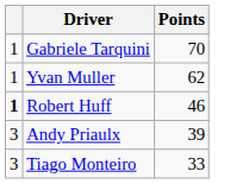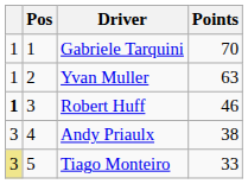 <table class="wikitable" style="font-size: 95%;">
 <tr>
 <th></th>
+<th>Pos</th>
 <th>Driver</th>
 <th>Points</th>
 </tr>
 <tr>
 <td align="left"> 1</td>
+<td>1</td>
 <td> <a href='#'>Gabriele Tarquini</a></td>
 <td align="right">70</td>
 </tr>
 <tr>
 <td align="left"> 1</td>
+<td>2</td>
 <td> <a href='#'>Yvan Muller</a></td>
-<td align="right">62</td>
+<td align="right">63</td>
 </tr>
 <tr>
 <td align="left"><strong> 1</strong></td>
+<td>3</td>
 <td> <a href='#'>Robert Huff</a></td>
 <td align="right">46</td>
 </tr>
 <tr>
 <td align="left"> 3</td>
+<td>4</td>
 <td> <a href='#'>Andy Priaulx</a></td>
-<td align="right">39</td>
+<td align="right">38</td>
 </tr>
 <tr>
-<td align="left"> 3</td>
+<td align="left" style="background: khaki;"> 3</td>
+<td>5</td>
 <td> <a href='#'>Tiago Monteiro</a></td>
 <td align="right">33</td>
 </tr>
 </table>
